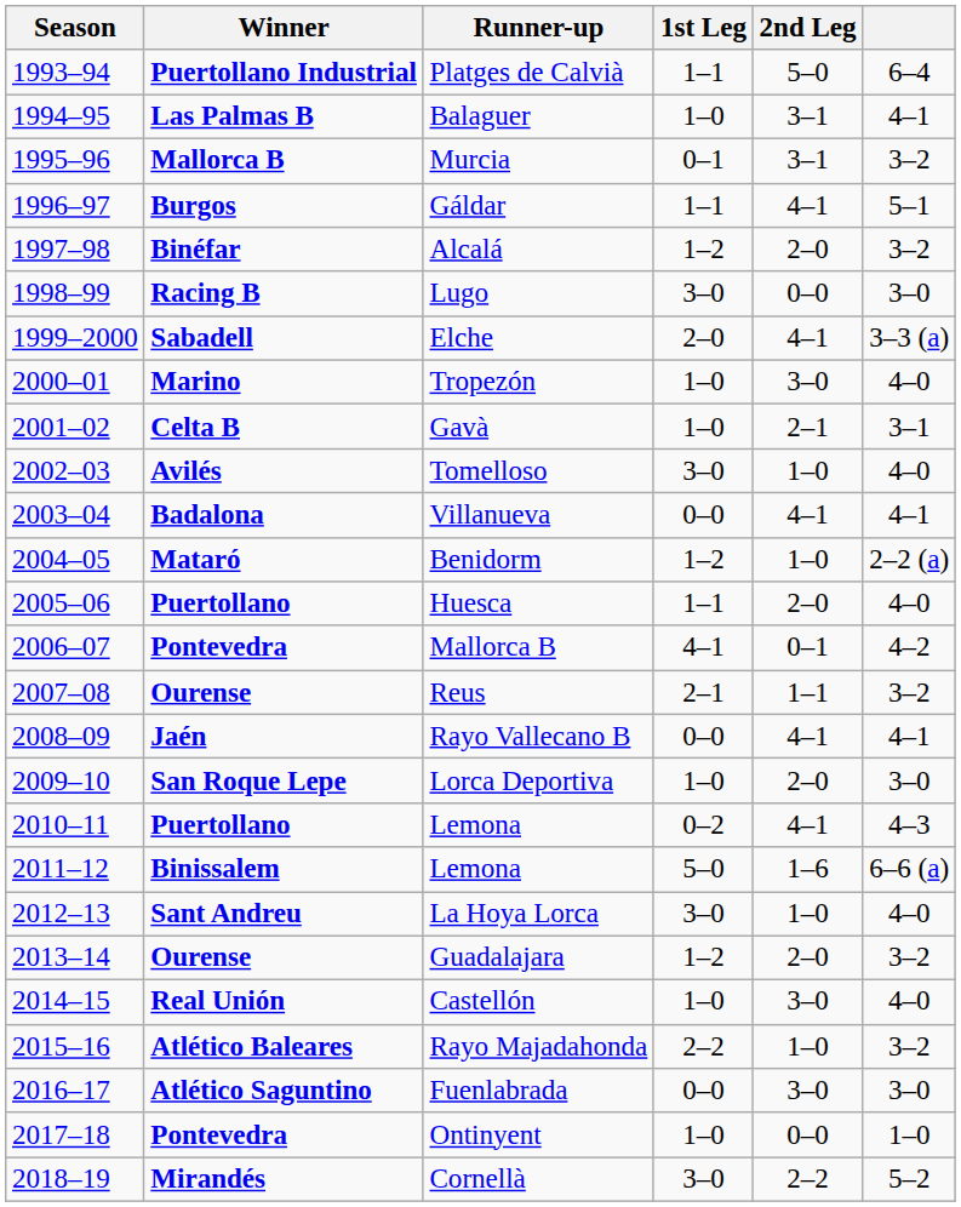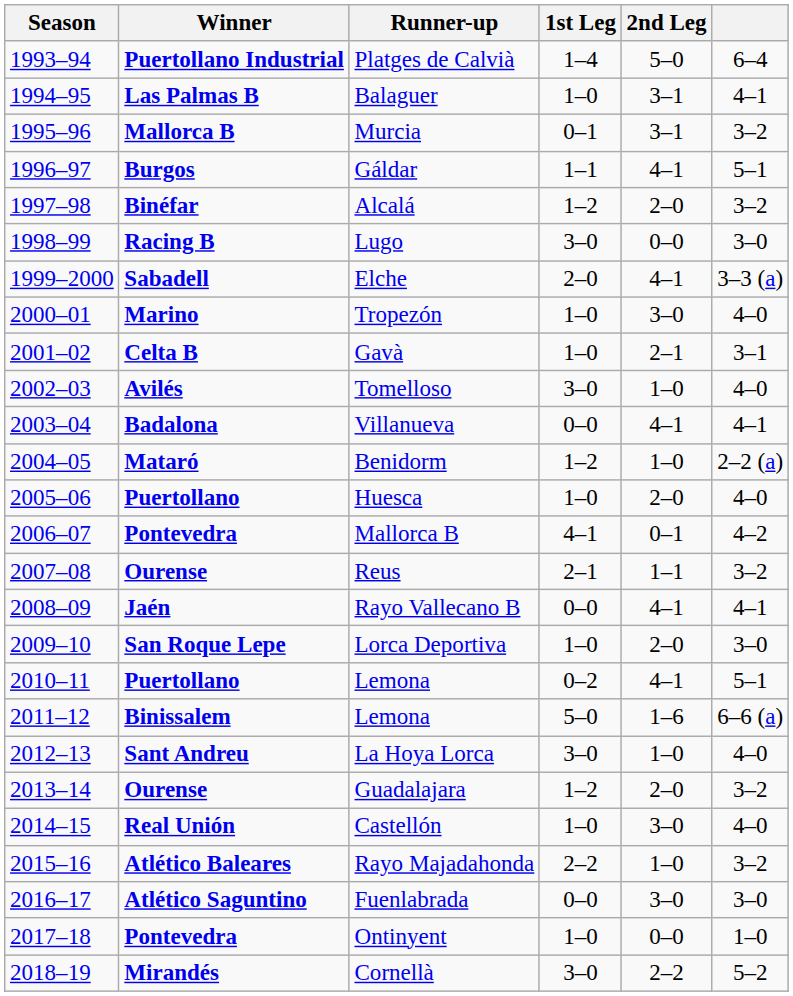 <table class="wikitable">
 <tr>
 <th>Season</th>
 <th>Winner</th>
 <th>Runner-up</th>
 <th>1st Leg</th>
 <th>2nd Leg</th>
 <th></th>
 </tr>
 <tr>
 <td><a href='#'>1993–94</a></td>
 <td><a href='#'><strong>Puertollano Industrial</strong></a></td>
 <td><a href='#'>Platges de Calvià</a></td>
-<td align=center>1–1</td>
+<td align=center>1–4</td>
 <td align=center>5–0</td>
 <td align=center>6–4</td>
 </tr>
 <tr>
 <td><a href='#'>1994–95</a></td>
 <td><a href='#'><strong>Las Palmas B</strong></a></td>
 <td><a href='#'>Balaguer</a></td>
 <td align=center>1–0</td>
 <td align=center>3–1</td>
 <td align=center>4–1</td>
 </tr>
 <tr>
 <td><a href='#'>1995–96</a></td>
 <td><a href='#'><strong>Mallorca B</strong></a></td>
 <td><a href='#'>Murcia</a></td>
 <td align=center>0–1</td>
 <td align=center>3–1</td>
 <td align=center>3–2 </td>
 </tr>
 <tr>
 <td><a href='#'>1996–97</a></td>
 <td><a href='#'><strong>Burgos</strong></a></td>
 <td><a href='#'>Gáldar</a></td>
 <td align=center>1–1</td>
 <td align=center>4–1</td>
 <td align=center>5–1</td>
 </tr>
 <tr>
 <td><a href='#'>1997–98</a></td>
 <td><a href='#'><strong>Binéfar</strong></a></td>
 <td><a href='#'>Alcalá</a></td>
 <td align=center>1–2</td>
 <td align=center>2–0</td>
 <td align=center>3–2</td>
 </tr>
 <tr>
 <td><a href='#'>1998–99</a></td>
 <td><a href='#'><strong>Racing B</strong></a></td>
 <td><a href='#'>Lugo</a></td>
 <td align=center>3–0</td>
 <td align=center>0–0</td>
 <td align=center>3–0</td>
 </tr>
 <tr>
 <td><a href='#'>1999–2000</a></td>
 <td><a href='#'><strong>Sabadell</strong></a></td>
 <td><a href='#'>Elche</a></td>
 <td align=center>2–0</td>
 <td align=center>4–1</td>
 <td align=center>3–3 (<a href='#'>a</a>)</td>
 </tr>
 <tr>
 <td><a href='#'>2000–01</a></td>
 <td><a href='#'><strong>Marino</strong></a></td>
 <td><a href='#'>Tropezón</a></td>
 <td align=center>1–0</td>
 <td align=center>3–0</td>
 <td align=center>4–0</td>
 </tr>
 <tr>
 <td><a href='#'>2001–02</a></td>
 <td><a href='#'><strong>Celta B</strong></a></td>
 <td><a href='#'>Gavà</a></td>
 <td align=center>1–0</td>
 <td align=center>2–1</td>
 <td align=center>3–1</td>
 </tr>
 <tr>
 <td><a href='#'>2002–03</a></td>
 <td><a href='#'><strong>Avilés</strong></a></td>
 <td><a href='#'>Tomelloso</a></td>
 <td align=center>3–0</td>
 <td align=center>1–0</td>
 <td align=center>4–0</td>
 </tr>
 <tr>
 <td><a href='#'>2003–04</a></td>
 <td><a href='#'><strong>Badalona</strong></a></td>
 <td><a href='#'>Villanueva</a></td>
 <td align=center>0–0</td>
 <td align=center>4–1</td>
 <td align=center>4–1</td>
 </tr>
 <tr>
 <td><a href='#'>2004–05</a></td>
 <td><a href='#'><strong>Mataró</strong></a></td>
 <td><a href='#'>Benidorm</a></td>
 <td align=center>1–2</td>
 <td align=center>1–0</td>
 <td align=center>2–2 (<a href='#'>a</a>)</td>
 </tr>
 <tr>
 <td><a href='#'>2005–06</a></td>
 <td><a href='#'><strong>Puertollano</strong></a></td>
 <td><a href='#'>Huesca</a></td>
-<td align=center>1–1</td>
+<td align=center>1–0</td>
 <td align=center>2–0</td>
 <td align=center>4–0</td>
 </tr>
 <tr>
 <td><a href='#'>2006–07</a></td>
 <td><a href='#'><strong>Pontevedra</strong></a></td>
 <td><a href='#'>Mallorca B</a></td>
 <td align=center>4–1</td>
 <td align=center>0–1</td>
 <td align=center>4–2</td>
 </tr>
 <tr>
 <td><a href='#'>2007–08</a></td>
 <td><a href='#'><strong>Ourense</strong></a></td>
 <td><a href='#'>Reus</a></td>
 <td align=center>2–1</td>
 <td align=center>1–1</td>
 <td align=center>3–2</td>
 </tr>
 <tr>
 <td><a href='#'>2008–09</a></td>
 <td><strong><a href='#'>Jaén</a></strong></td>
 <td><a href='#'>Rayo Vallecano B</a></td>
 <td align=center>0–0</td>
 <td align=center>4–1</td>
 <td align=center>4–1</td>
 </tr>
 <tr>
 <td><a href='#'>2009–10</a></td>
 <td><a href='#'><strong>San Roque Lepe</strong></a></td>
 <td><a href='#'>Lorca Deportiva</a></td>
 <td align=center>1–0</td>
 <td align=center>2–0</td>
 <td align=center>3–0</td>
 </tr>
 <tr>
 <td><a href='#'>2010–11</a></td>
 <td><a href='#'><strong>Puertollano</strong></a></td>
 <td><a href='#'>Lemona</a></td>
 <td align=center>0–2</td>
 <td align=center>4–1</td>
-<td align=center>4–3</td>
+<td align=center>5–1</td>
 </tr>
 <tr>
 <td><a href='#'>2011–12</a></td>
 <td><a href='#'><strong>Binissalem</strong></a></td>
 <td><a href='#'>Lemona</a></td>
 <td align=center>5–0</td>
 <td align=center>1–6</td>
 <td align=center>6–6 (<a href='#'>a</a>)</td>
 </tr>
 <tr>
 <td><a href='#'>2012–13</a></td>
 <td><a href='#'><strong>Sant Andreu</strong></a></td>
 <td><a href='#'>La Hoya Lorca</a></td>
 <td align=center>3–0</td>
 <td align=center>1–0</td>
 <td align=center>4–0</td>
 </tr>
 <tr>
 <td><a href='#'>2013–14</a></td>
 <td><a href='#'><strong>Ourense</strong></a></td>
 <td><a href='#'>Guadalajara</a></td>
 <td align=center>1–2</td>
 <td align=center>2–0</td>
 <td align=center>3–2</td>
 </tr>
 <tr>
 <td><a href='#'>2014–15</a></td>
 <td><strong><a href='#'>Real Unión</a></strong></td>
 <td><a href='#'>Castellón</a></td>
 <td align=center>1–0</td>
 <td align=center>3–0</td>
 <td align=center>4–0</td>
 </tr>
 <tr>
 <td><a href='#'>2015–16</a></td>
 <td><a href='#'><strong>Atlético Baleares</strong></a></td>
 <td><a href='#'>Rayo Majadahonda</a></td>
 <td align=center>2–2</td>
 <td align=center>1–0</td>
 <td align=center>3–2</td>
 </tr>
 <tr>
 <td><a href='#'>2016–17</a></td>
 <td><strong><a href='#'>Atlético Saguntino</a></strong></td>
 <td><a href='#'>Fuenlabrada</a></td>
 <td align=center>0–0</td>
 <td align=center>3–0</td>
 <td align=center>3–0</td>
 </tr>
 <tr>
 <td><a href='#'>2017–18</a></td>
 <td><strong><a href='#'>Pontevedra</a></strong></td>
 <td><a href='#'>Ontinyent</a></td>
 <td align=center>1–0</td>
 <td align=center>0–0</td>
 <td align=center>1–0</td>
 </tr>
 <tr>
 <td><a href='#'>2018–19</a></td>
 <td><strong><a href='#'>Mirandés</a></strong></td>
 <td><a href='#'>Cornellà</a></td>
 <td align=center>3–0</td>
 <td align=center>2–2</td>
 <td align=center>5–2</td>
 </tr>
 </table>
